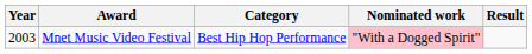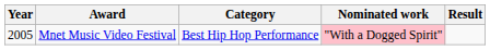 <table class="wikitable">
 <tr>
 <th>Year</th>
 <th>Award</th>
 <th>Category</th>
 <th>Nominated work</th>
 <th>Result</th>
 </tr>
 <tr>
-<td align="center">2003</td>
+<td align="center">2005</td>
 <td><a href='#'>Mnet Music Video Festival</a></td>
 <td><a href='#'>Best Hip Hop Performance</a></td>
 <td style="background: pink;">"With a Dogged Spirit"</td>
 <td></td>
 </tr>
 </table>
